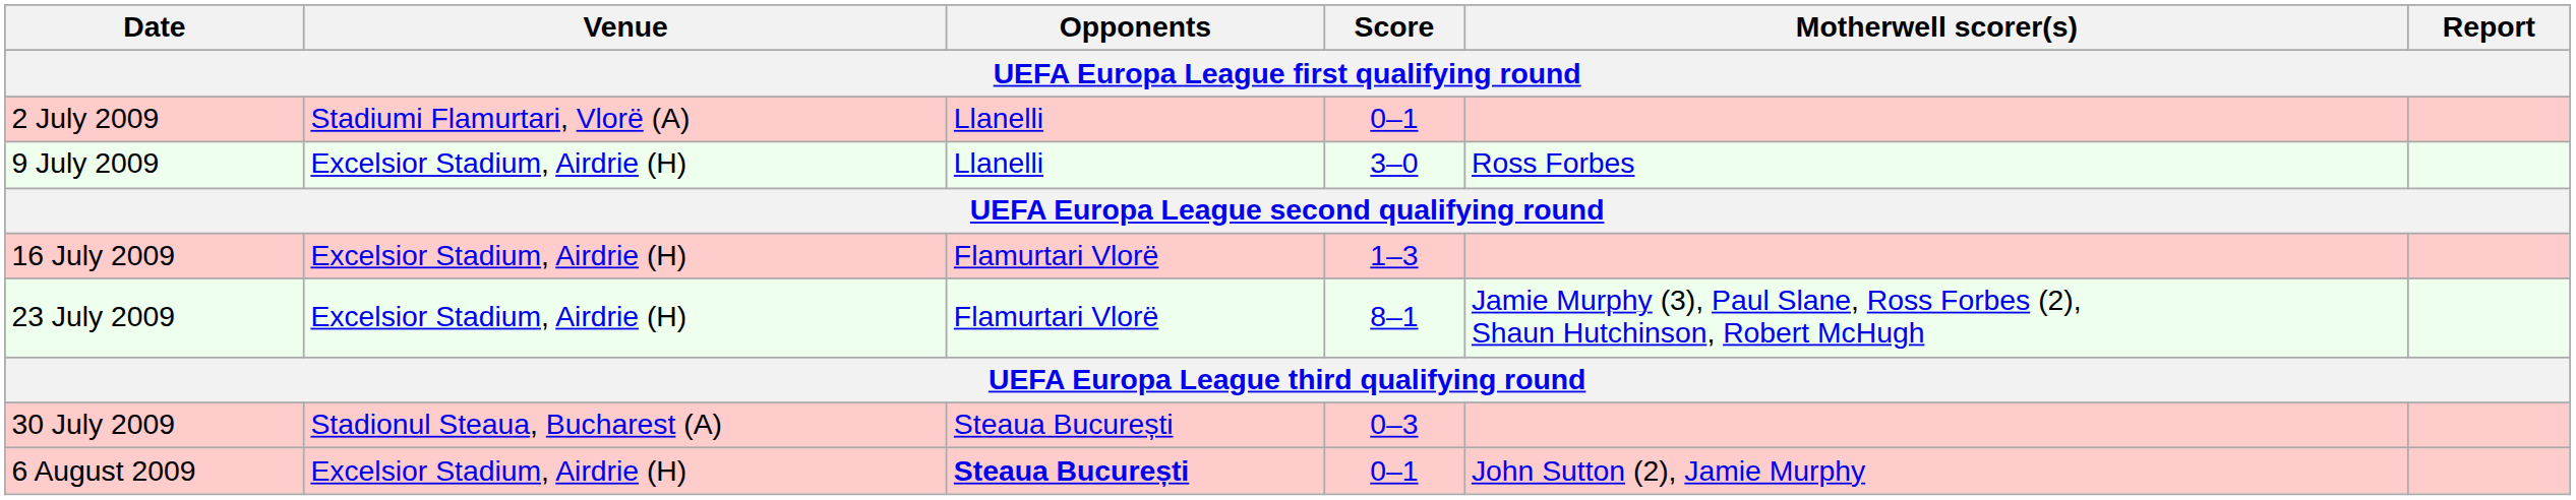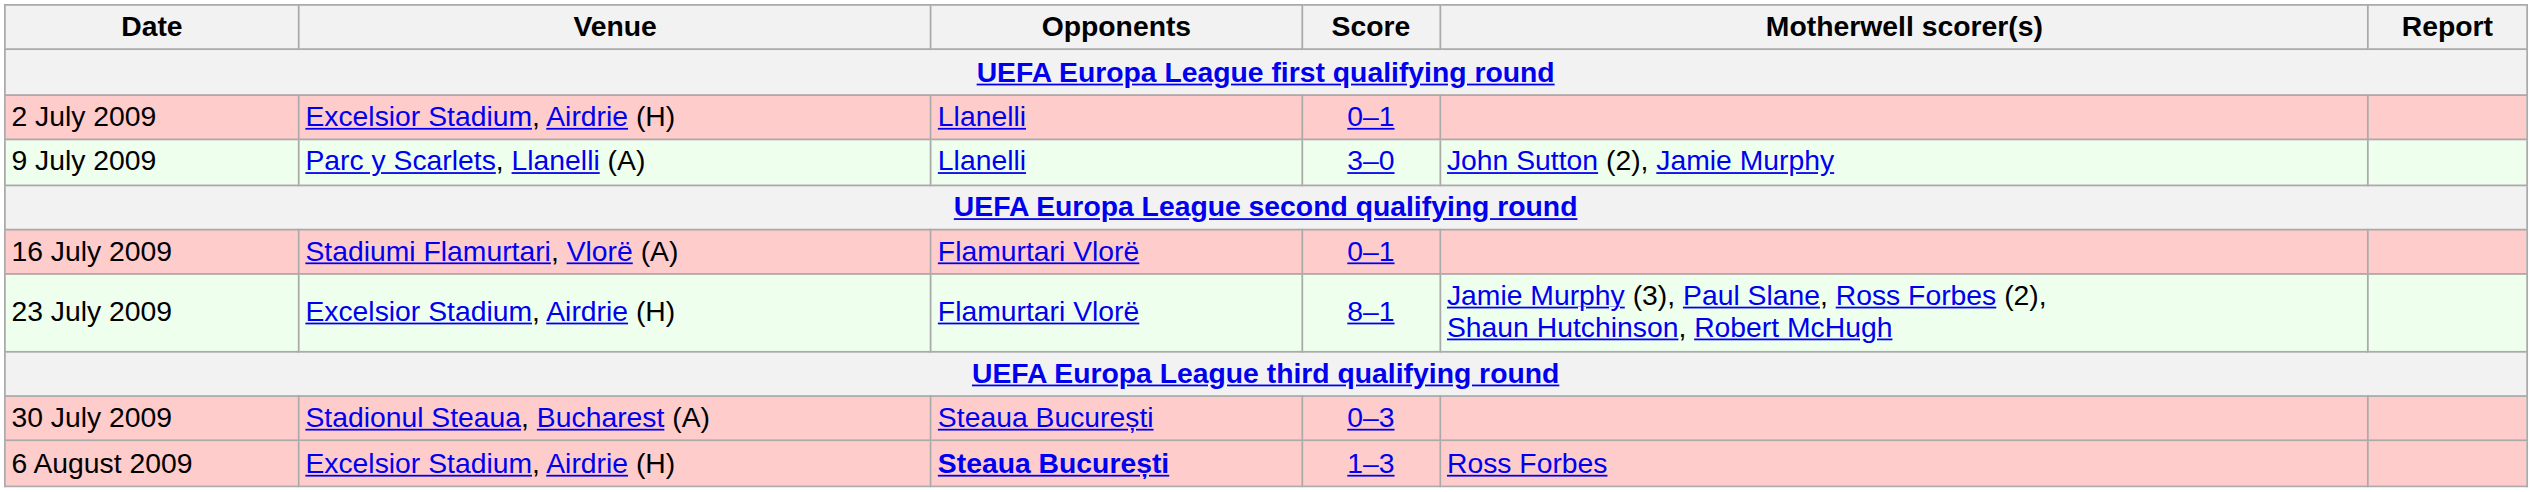 <table class="wikitable" width=90%>
 <tr>
 <th>Date</th>
 <th>Venue</th>
 <th>Opponents</th>
 <th>Score</th>
 <th>Motherwell scorer(s)</th>
 <th>Report</th>
 </tr>
 <tr>
 <th colspan=7><a href='#'>UEFA Europa League first qualifying round</a></th>
 </tr>
 <tr bgcolor=#FFCCCC>
 <td>2 July 2009</td>
-<td><a href='#'>Stadiumi Flamurtari</a>, <a href='#'>Vlorë</a> (A)</td>
+<td><a href='#'>Excelsior Stadium</a>, <a href='#'>Airdrie</a> (H)</td>
 <td> <a href='#'>Llanelli</a></td>
 <td align=center><a href='#'>0–1</a></td>
 <td></td>
 <td></td>
 </tr>
 <tr bgcolor=#EEFFEE>
 <td>9 July 2009</td>
-<td><a href='#'>Excelsior Stadium</a>, <a href='#'>Airdrie</a> (H)</td>
+<td><a href='#'>Parc y Scarlets</a>, <a href='#'>Llanelli</a> (A)</td>
 <td> <a href='#'>Llanelli</a></td>
 <td align=center><a href='#'>3–0</a></td>
-<td><a href='#'>Ross Forbes</a></td>
+<td><a href='#'>John Sutton</a> (2), <a href='#'>Jamie Murphy</a></td>
 <td></td>
 </tr>
 <tr>
 <th colspan=7><a href='#'>UEFA Europa League second qualifying round</a></th>
 </tr>
 <tr bgcolor=#FFCCCC>
 <td>16 July 2009</td>
-<td><a href='#'>Excelsior Stadium</a>, <a href='#'>Airdrie</a> (H)</td>
+<td><a href='#'>Stadiumi Flamurtari</a>, <a href='#'>Vlorë</a> (A)</td>
 <td> <a href='#'>Flamurtari Vlorë</a></td>
-<td align=center><a href='#'>1–3</a></td>
+<td align=center><a href='#'>0–1</a></td>
 <td></td>
 <td></td>
 </tr>
 <tr bgcolor=#EEFFEE>
 <td>23 July 2009</td>
 <td><a href='#'>Excelsior Stadium</a>, <a href='#'>Airdrie</a> (H)</td>
 <td> <a href='#'>Flamurtari Vlorë</a></td>
 <td align=center><a href='#'>8–1</a></td>
 <td><a href='#'>Jamie Murphy</a> (3), <a href='#'>Paul Slane</a>, <a href='#'>Ross Forbes</a> (2),<br> <a href='#'>Shaun Hutchinson</a>, <a href='#'>Robert McHugh</a></td>
 <td></td>
 </tr>
 <tr>
 <th colspan=7><a href='#'>UEFA Europa League third qualifying round</a></th>
 </tr>
 <tr bgcolor=#FFCCCC>
 <td>30 July 2009</td>
 <td><a href='#'>Stadionul Steaua</a>, <a href='#'>Bucharest</a> (A)</td>
 <td> <a href='#'>Steaua București</a></td>
 <td align=center><a href='#'>0–3</a></td>
 <td></td>
 <td></td>
 </tr>
 <tr bgcolor=#FFCCCC>
 <td>6 August 2009</td>
 <td><a href='#'>Excelsior Stadium</a>, <a href='#'>Airdrie</a> (H)</td>
 <td><strong> <a href='#'>Steaua București</a></strong></td>
-<td align=center><a href='#'>0–1</a></td>
-<td><a href='#'>John Sutton</a> (2), <a href='#'>Jamie Murphy</a></td>
+<td align=center><a href='#'>1–3</a></td>
+<td><a href='#'>Ross Forbes</a></td>
 <td></td>
 </tr>
 </table>
